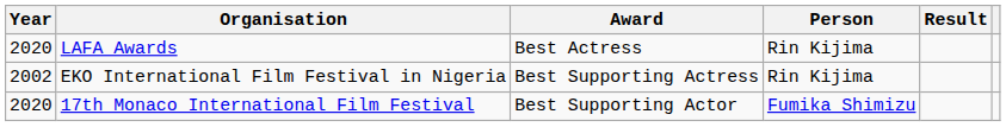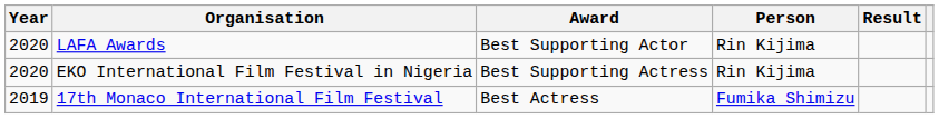 <table class="wikitable sortable">
 <tr>
 <th>Year</th>
 <th>Organisation</th>
 <th>Award</th>
 <th>Person</th>
 <th>Result</th>
 <th></th>
 </tr>
 <tr>
 <td>2020</td>
 <td><a href='#'>LAFA Awards</a></td>
-<td>Best Actress</td>
+<td>Best Supporting Actor</td>
 <td>Rin Kijima</td>
 <td></td>
 <td></td>
 </tr>
 <tr>
-<td>2002</td>
+<td>2020</td>
 <td>EKO International Film Festival in Nigeria</td>
 <td>Best Supporting Actress</td>
 <td>Rin Kijima</td>
 <td></td>
 <td></td>
 </tr>
 <tr>
-<td>2020</td>
+<td>2019</td>
 <td><a href='#'>17th Monaco International Film Festival</a></td>
-<td>Best Supporting Actor</td>
+<td>Best Actress</td>
 <td><a href='#'>Fumika Shimizu</a></td>
 <td></td>
 <td></td>
 </tr>
 </table>
